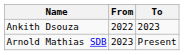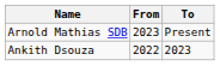 <table class="wikitable">
 <tr>
 <th>Name</th>
 <th>From</th>
 <th>To</th>
 </tr>
 <tr>
+<td>Arnold Mathias <a href='#'>SDB</a></td>
+<td>2023</td>
+<td>Present</td>
+</tr>
+<tr>
 <td>Ankith Dsouza</td>
 <td>2022</td>
 <td>2023</td>
 </tr>
-<tr>
-<td>Arnold Mathias <a href='#'>SDB</a></td>
-<td>2023</td>
-<td>Present</td>
-</tr>
 </table>
